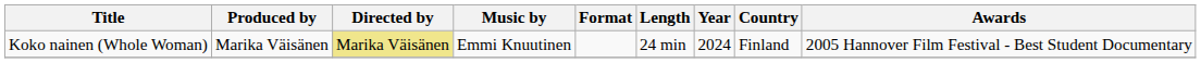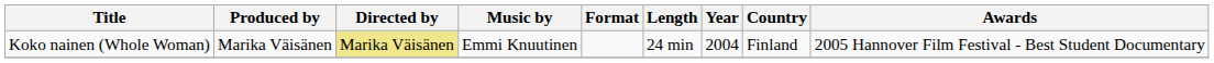 <table class="wikitable">
 <tr>
 <th>Title</th>
 <th>Produced by</th>
 <th>Directed by</th>
 <th>Music by</th>
 <th>Format</th>
 <th>Length</th>
 <th>Year</th>
 <th>Country</th>
 <th>Awards</th>
 </tr>
 <tr>
 <td>Koko nainen (Whole Woman)</td>
 <td>Marika Väisänen</td>
 <td style="background: khaki;">Marika Väisänen</td>
 <td>Emmi Knuutinen</td>
 <td></td>
 <td>24 min</td>
-<td>2024</td>
+<td>2004</td>
 <td>Finland</td>
 <td>2005 Hannover Film Festival - Best Student Documentary</td>
 </tr>
 <tr>
 </tr>
 </table>
